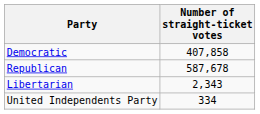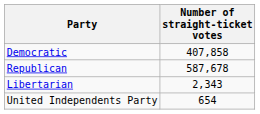 <table class="wikitable">
 <tr>
 <th>Party</th>
 <th>Number of<br>straight-ticket<br>votes</th>
 </tr>
 <tr>
 <td><a href='#'>Democratic</a></td>
 <td style=text-align:center>407,858</td>
 </tr>
 <tr>
 <td><a href='#'>Republican</a></td>
 <td style=text-align:center>587,678</td>
 </tr>
 <tr>
 <td><a href='#'>Libertarian</a></td>
 <td style=text-align:center>2,343</td>
 </tr>
 <tr>
 <td>United Independents Party</td>
-<td style=text-align:center>334</td>
+<td style=text-align:center>654</td>
 </tr>
 </table>
